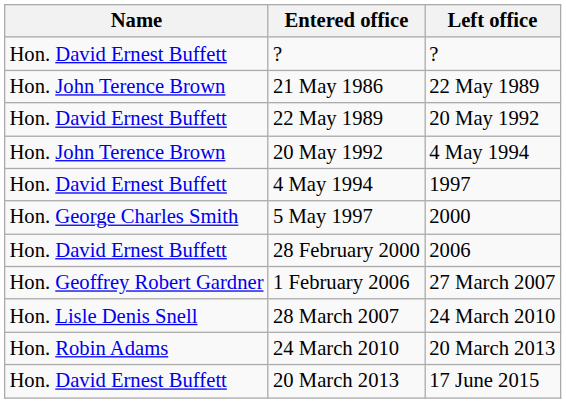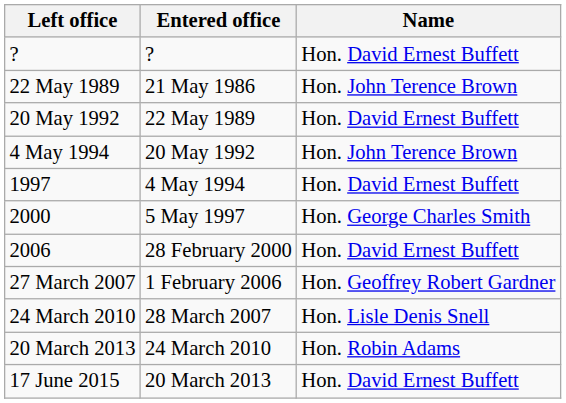 <table class="wikitable">
 <tr>
+<th>Left office</th>
+<th>Entered office</th>
 <th>Name</th>
-<th>Entered office</th>
-<th>Left office</th>
 </tr>
 <tr>
-<td>Hon. <a href='#'>David Ernest Buffett</a></td>
 <td>?</td>
 <td>?</td>
+<td>Hon. <a href='#'>David Ernest Buffett</a></td>
 </tr>
 <tr>
+<td>22 May 1989</td>
+<td>21 May 1986</td>
 <td>Hon. <a href='#'>John Terence Brown</a></td>
-<td>21 May 1986</td>
-<td>22 May 1989</td>
 </tr>
 <tr>
+<td>20 May 1992</td>
+<td>22 May 1989</td>
 <td>Hon. <a href='#'>David Ernest Buffett</a></td>
-<td>22 May 1989</td>
-<td>20 May 1992</td>
 </tr>
 <tr>
+<td>4 May 1994</td>
+<td>20 May 1992</td>
 <td>Hon. <a href='#'>John Terence Brown</a></td>
-<td>20 May 1992</td>
-<td>4 May 1994</td>
 </tr>
 <tr>
+<td>1997</td>
+<td>4 May 1994</td>
 <td>Hon. <a href='#'>David Ernest Buffett</a></td>
-<td>4 May 1994</td>
-<td>1997</td>
 </tr>
 <tr>
+<td>2000</td>
+<td>5 May 1997</td>
 <td>Hon. <a href='#'>George Charles Smith</a></td>
-<td>5 May 1997</td>
-<td>2000</td>
 </tr>
 <tr>
+<td>2006</td>
+<td>28 February 2000</td>
 <td>Hon. <a href='#'>David Ernest Buffett</a></td>
-<td>28 February 2000</td>
-<td>2006</td>
 </tr>
 <tr>
+<td>27 March 2007</td>
+<td>1 February 2006</td>
 <td>Hon. <a href='#'>Geoffrey Robert Gardner</a></td>
-<td>1 February 2006</td>
-<td>27 March 2007</td>
 </tr>
 <tr>
+<td>24 March 2010</td>
+<td>28 March 2007</td>
 <td>Hon. <a href='#'>Lisle Denis Snell</a></td>
-<td>28 March 2007</td>
-<td>24 March 2010</td>
 </tr>
 <tr>
+<td>20 March 2013</td>
+<td>24 March 2010</td>
 <td>Hon. <a href='#'>Robin Adams</a></td>
-<td>24 March 2010</td>
-<td>20 March 2013</td>
 </tr>
 <tr>
+<td>17 June 2015</td>
+<td>20 March 2013</td>
 <td>Hon. <a href='#'>David Ernest Buffett</a></td>
-<td>20 March 2013</td>
-<td>17 June 2015</td>
 </tr>
 </table>
